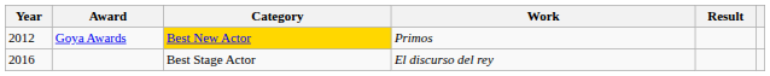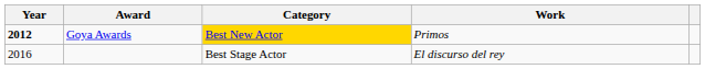 <table class="wikitable sortable plainrowheaders" style="font-size:95%; width:99%;">
 <tr>
 <th>Year</th>
 <th>Award</th>
 <th style="width:30%;">Category</th>
 <th style="width:40%;">Work</th>
-<th>Result</th>
 <th scope="col" class="unsortable"></th>
 </tr>
 <tr>
-<td>2012</td>
+<td><strong>2012</strong></td>
 <td><a href='#'>Goya Awards</a></td>
 <td style="background: gold;"><a href='#'>Best New Actor</a></td>
 <td><em>Primos</em></td>
-<td></td>
 <td align = "center"></td>
 </tr>
 <tr>
 <td>2016</td>
 <td></td>
 <td>Best Stage Actor</td>
 <td><em>El discurso del rey</em></td>
-<td></td>
 <td align = "center"></td>
 </tr>
 </table>
